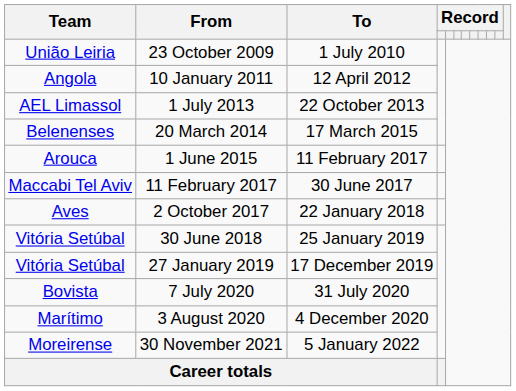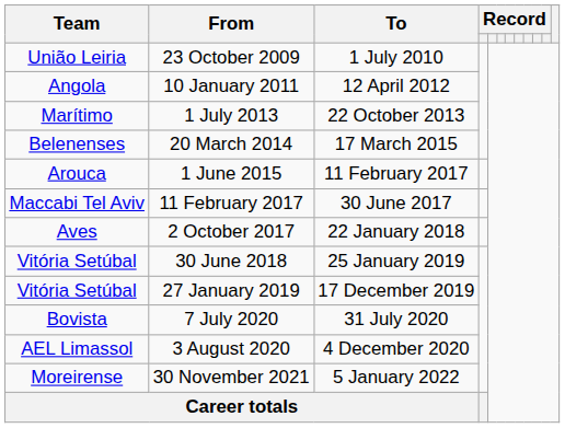 <table class="wikitable" style="text-align: center">
 <tr>
 <th rowspan="2">Team</th>
 <th rowspan="2">From</th>
 <th rowspan="2">To</th>
 <th colspan="8">Record</th>
 <th rowspan="2"></th>
 </tr>
 <tr>
 <th></th>
 <th></th>
 <th></th>
 <th></th>
 <th></th>
 <th></th>
 <th></th>
 <th></th>
 </tr>
 <tr>
 <td><a href='#'>União Leiria</a></td>
 <td>23 October 2009</td>
 <td>1 July 2010<br></td>
 <td rowspan="4"></td>
 </tr>
 <tr>
 <td><a href='#'>Angola</a></td>
 <td>10 January 2011</td>
 <td>12 April 2012<br></td>
 </tr>
 <tr>
-<td><a href='#'>AEL Limassol</a></td>
+<td><a href='#'>Marítimo</a></td>
 <td>1 July 2013</td>
 <td>22 October 2013<br></td>
 </tr>
 <tr>
 <td><a href='#'>Belenenses</a></td>
 <td>20 March 2014</td>
 <td>17 March 2015<br></td>
 </tr>
 <tr>
 <td><a href='#'>Arouca</a></td>
 <td>1 June 2015</td>
 <td>11 February 2017<br></td>
 <td></td>
 </tr>
 <tr>
 <td><a href='#'>Maccabi Tel Aviv</a></td>
 <td>11 February 2017</td>
 <td>30 June 2017<br></td>
 <td></td>
 </tr>
 <tr>
 <td><a href='#'>Aves</a></td>
 <td>2 October 2017</td>
 <td>22 January 2018<br></td>
 <td></td>
 </tr>
 <tr>
 <td><a href='#'>Vitória Setúbal</a></td>
 <td>30 June 2018</td>
 <td>25 January 2019<br></td>
 <td rowspan="5"></td>
 </tr>
 <tr>
 <td><a href='#'>Vitória Setúbal</a></td>
 <td>27 January 2019</td>
 <td>17 December 2019<br></td>
 </tr>
 <tr>
 <td><a href='#'>Bovista</a></td>
 <td>7 July 2020</td>
 <td>31 July 2020<br></td>
 </tr>
 <tr>
-<td><a href='#'>Marítimo</a></td>
+<td><a href='#'>AEL Limassol</a></td>
 <td>3 August 2020</td>
 <td>4 December 2020<br></td>
 </tr>
 <tr>
 <td><a href='#'>Moreirense</a></td>
 <td>30 November 2021</td>
 <td>5 January 2022<br></td>
 </tr>
 <tr>
 <th colspan=3>Career totals<br></th>
 <th></th>
 </tr>
 </table>
